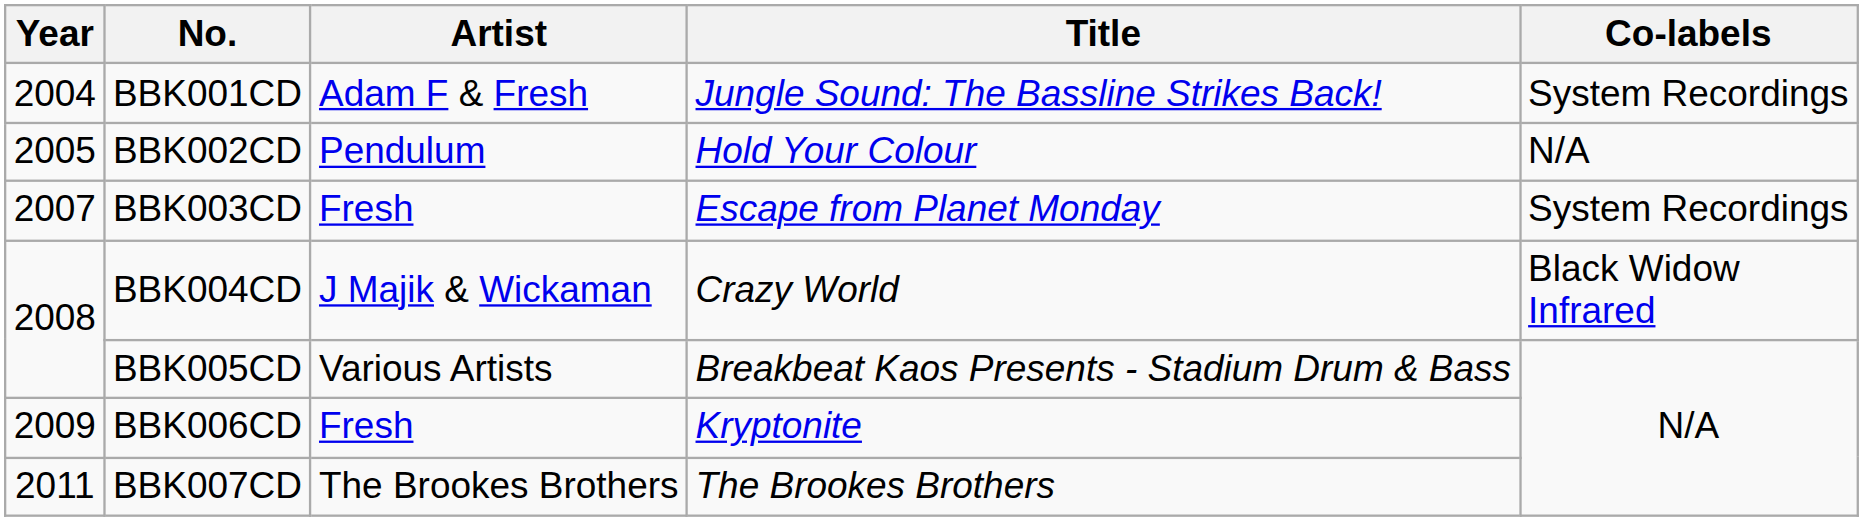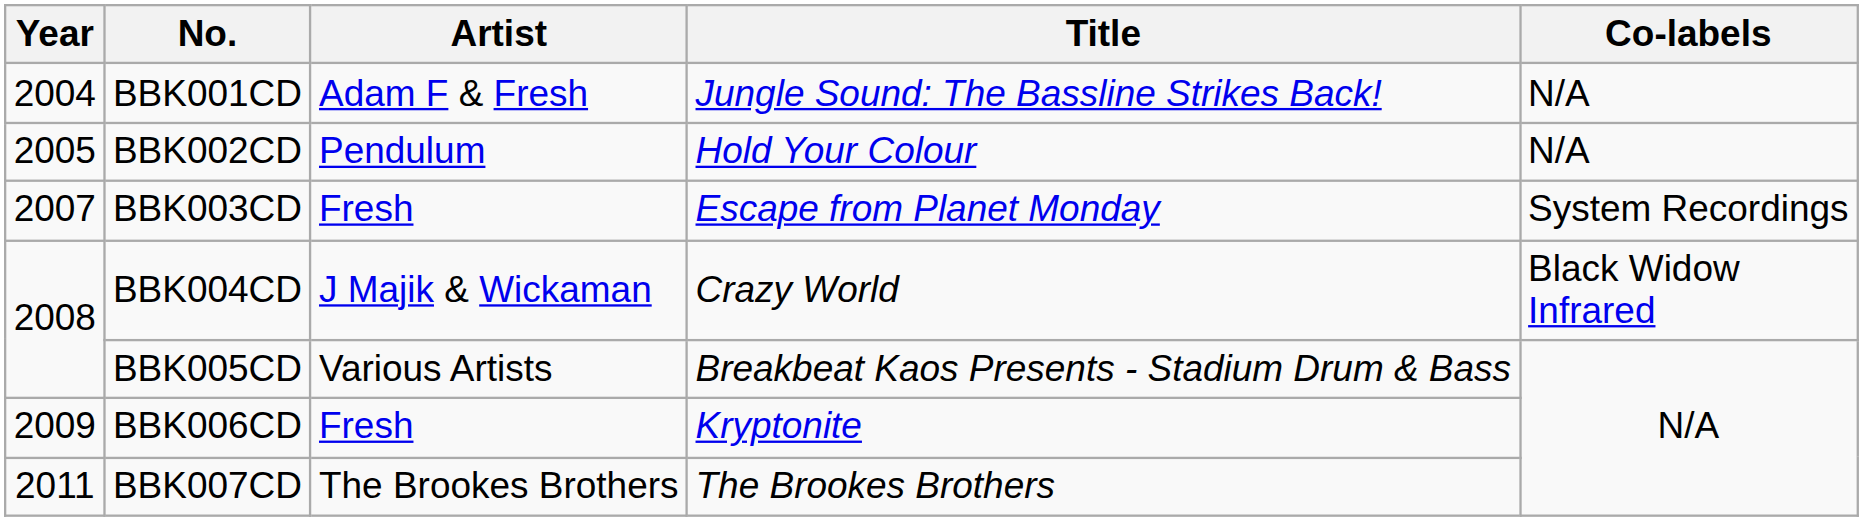 <table class="wikitable">
 <tr>
 <th width=35>Year</th>
 <th width=25>No.</th>
 <th>Artist</th>
 <th>Title</th>
 <th>Co-labels</th>
 </tr>
 <tr>
 <td align=center>2004</td>
 <td align=center>BBK001CD</td>
 <td><a href='#'>Adam F</a> & <a href='#'>Fresh</a></td>
 <td><em><a href='#'>Jungle Sound: The Bassline Strikes Back!</a></em></td>
-<td>System Recordings</td>
+<td>N/A</td>
 </tr>
 <tr>
 <td align=center>2005</td>
 <td align=center>BBK002CD</td>
 <td><a href='#'>Pendulum</a></td>
 <td><em><a href='#'>Hold Your Colour</a></em></td>
 <td>N/A</td>
 </tr>
 <tr>
 <td align=center>2007</td>
 <td align=center>BBK003CD</td>
 <td><a href='#'>Fresh</a></td>
 <td><em><a href='#'>Escape from Planet Monday</a></em></td>
 <td>System Recordings</td>
 </tr>
 <tr>
 <td rowspan="2" align=center>2008</td>
 <td align=center>BBK004CD</td>
 <td><a href='#'>J Majik</a> & <a href='#'>Wickaman</a></td>
 <td><em>Crazy World</em></td>
 <td>Black Widow <br> <a href='#'>Infrared</a></td>
 </tr>
 <tr>
 <td align=center>BBK005CD</td>
 <td>Various Artists</td>
 <td><em>Breakbeat Kaos Presents - Stadium Drum & Bass</em></td>
 <td rowspan=3 align=center>N/A</td>
 </tr>
 <tr>
 <td align=center>2009</td>
 <td align=center>BBK006CD</td>
 <td><a href='#'>Fresh</a></td>
 <td><em><a href='#'>Kryptonite</a></em></td>
 </tr>
 <tr>
 <td align=center>2011</td>
 <td align=center>BBK007CD</td>
 <td>The Brookes Brothers</td>
 <td><em>The Brookes Brothers</em></td>
 </tr>
 </table>
